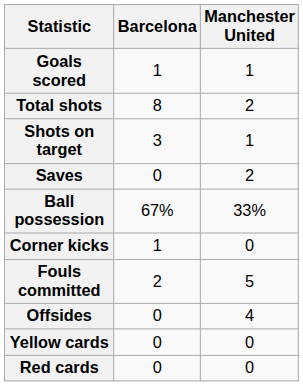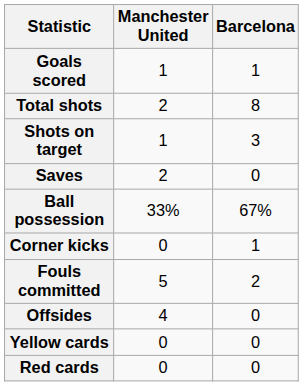 <table class="wikitable plainrowheaders" style="text-align:center">
 <tr>
 <th scope="col" style="width:100px">Statistic</th>
+<th scope="col" style="width:70px">Manchester United</th>
 <th scope="col" style="width:70px">Barcelona</th>
-<th scope="col" style="width:70px">Manchester United</th>
 </tr>
 <tr>
 <th scope=row>Goals scored</th>
 <td>1</td>
 <td>1</td>
 </tr>
 <tr>
 <th scope=row>Total shots</th>
+<td>2</td>
 <td>8</td>
+</tr>
+<tr>
+<th scope=row>Shots on target</th>
+<td>1</td>
+<td>3</td>
+</tr>
+<tr>
+<th scope=row>Saves</th>
+<td>2</td>
+<td>0</td>
+</tr>
+<tr>
+<th scope=row>Ball possession</th>
+<td>33%</td>
+<td>67%</td>
+</tr>
+<tr>
+<th scope=row>Corner kicks</th>
+<td>0</td>
+<td>1</td>
+</tr>
+<tr>
+<th scope=row>Fouls committed</th>
+<td>5</td>
 <td>2</td>
 </tr>
 <tr>
-<th scope=row>Shots on target</th>
-<td>3</td>
-<td>1</td>
-</tr>
-<tr>
-<th scope=row>Saves</th>
+<th scope=row>Offsides</th>
+<td>4</td>
 <td>0</td>
-<td>2</td>
-</tr>
-<tr>
-<th scope=row>Ball possession</th>
-<td>67%</td>
-<td>33%</td>
-</tr>
-<tr>
-<th scope=row>Corner kicks</th>
-<td>1</td>
-<td>0</td>
-</tr>
-<tr>
-<th scope=row>Fouls committed</th>
-<td>2</td>
-<td>5</td>
-</tr>
-<tr>
-<th scope=row>Offsides</th>
-<td>0</td>
-<td>4</td>
 </tr>
 <tr>
 <th scope=row>Yellow cards</th>
 <td>0</td>
 <td>0</td>
 </tr>
 <tr>
 <th scope=row>Red cards</th>
 <td>0</td>
 <td>0</td>
 </tr>
 </table>
